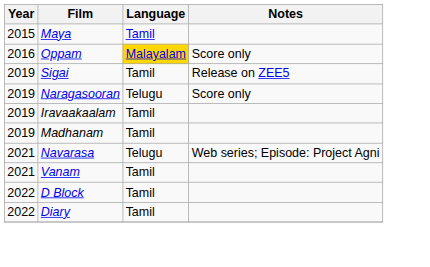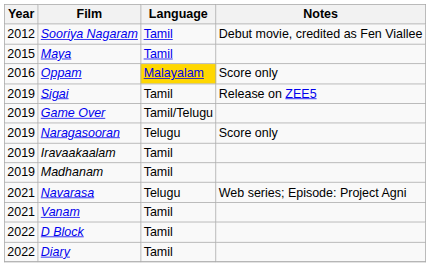 <table class="wikitable sortable">
 <tr>
 <th>Year</th>
 <th>Film</th>
 <th>Language</th>
 <th>Notes</th>
+</tr>
+<tr>
+<td>2012</td>
+<td><em><a href='#'>Sooriya Nagaram</a></em></td>
+<td><a href='#'>Tamil</a></td>
+<td>Debut movie, credited as Fen Viallee</td>
 </tr>
 <tr>
 <td>2015</td>
 <td><em><a href='#'>Maya</a></em></td>
 <td><a href='#'>Tamil</a></td>
 <td></td>
 </tr>
 <tr>
 <td>2016</td>
 <td><em><a href='#'>Oppam</a></em></td>
 <td style="background: gold;"><a href='#'>Malayalam</a></td>
 <td>Score only</td>
 </tr>
 <tr>
 <td>2019</td>
 <td><em><a href='#'>Sigai</a></em></td>
 <td>Tamil</td>
 <td>Release on <a href='#'>ZEE5</a></td>
+</tr>
+<tr>
+<td>2019</td>
+<td><em><a href='#'>Game Over</a></em></td>
+<td>Tamil/Telugu</td>
+<td></td>
 </tr>
 <tr>
 <td>2019</td>
 <td><em><a href='#'>Naragasooran</a></em></td>
 <td>Telugu</td>
 <td>Score only</td>
 </tr>
 <tr>
 <td>2019</td>
 <td><em>Iravaakaalam</em></td>
 <td>Tamil</td>
 <td></td>
 </tr>
 <tr>
 <td>2019</td>
 <td><em>Madhanam</em></td>
 <td>Tamil</td>
 <td></td>
 </tr>
 <tr>
 <td>2021</td>
 <td><em><a href='#'>Navarasa</a></em></td>
 <td>Telugu</td>
 <td>Web series; Episode: Project Agni</td>
 </tr>
 <tr>
 <td>2021</td>
 <td><em><a href='#'>Vanam</a></em></td>
 <td>Tamil</td>
 <td></td>
 </tr>
 <tr>
 <td>2022</td>
 <td><em><a href='#'>D Block</a></em></td>
 <td>Tamil</td>
 <td></td>
 </tr>
 <tr>
 <td>2022</td>
 <td><em><a href='#'>Diary</a></em></td>
 <td>Tamil</td>
 <td></td>
 </tr>
 <tr>
 </tr>
 </table>
